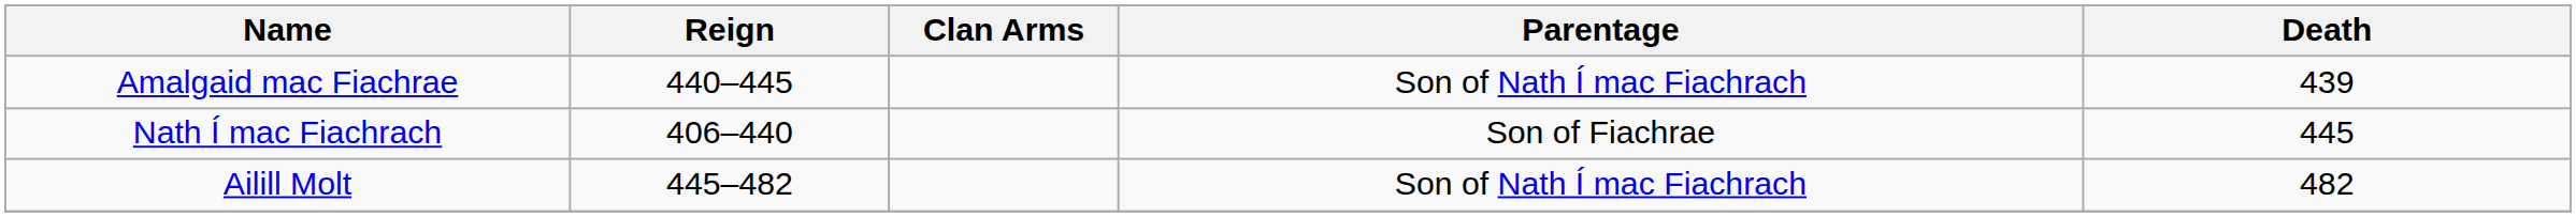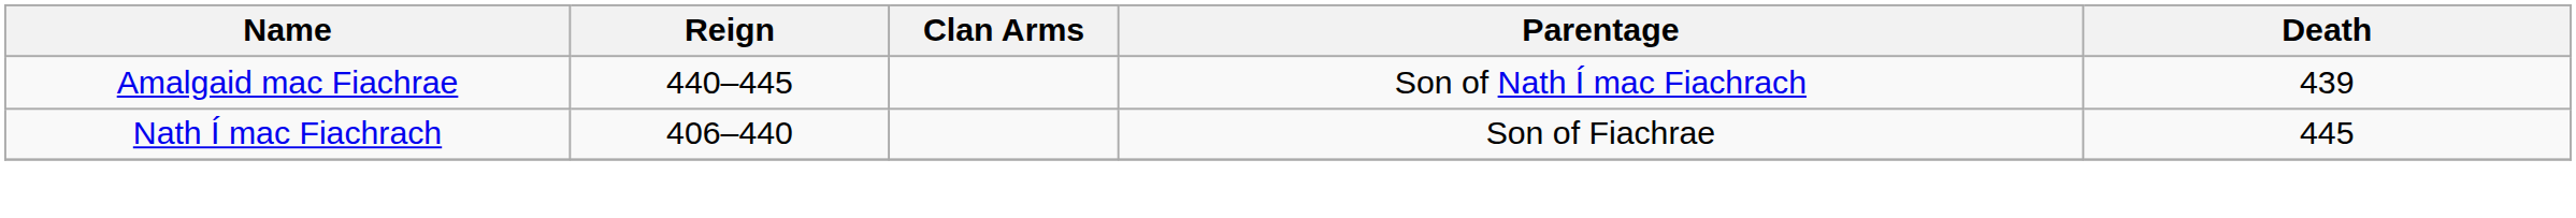 <table style="text-align:center; width:100%" class="wikitable">
 <tr>
 <th style="width:22%">Name</th>
 <th>Reign</th>
 <th style="width:105px">Clan Arms</th>
 <th>Parentage</th>
 <th style="width:19%">Death</th>
 </tr>
 <tr>
 <td><a href='#'>Amalgaid mac Fiachrae</a></td>
 <td>440–445</td>
 <td></td>
 <td>Son of <a href='#'>Nath Í mac Fiachrach</a></td>
 <td>439</td>
 </tr>
 <tr>
 <td><a href='#'>Nath Í mac Fiachrach</a></td>
 <td>406–440</td>
 <td></td>
 <td>Son of Fiachrae</td>
 <td>445</td>
 </tr>
 <tr>
-<td><a href='#'>Ailill Molt</a></td>
-<td>445–482</td>
-<td></td>
-<td>Son of <a href='#'>Nath Í mac Fiachrach</a></td>
-<td>482</td>
-</tr>
-<tr>
 </tr>
 </table>
